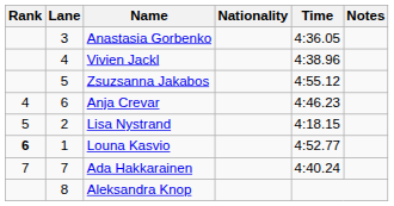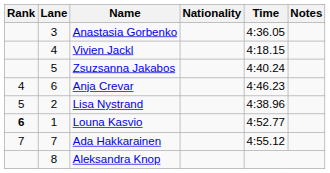 <table class="wikitable sortable" style="text-align:center">
 <tr>
 <th>Rank</th>
 <th>Lane</th>
 <th>Name</th>
 <th>Nationality</th>
 <th>Time</th>
 <th>Notes</th>
 </tr>
 <tr>
 <td></td>
 <td>3</td>
 <td align=left><a href='#'>Anastasia Gorbenko</a></td>
 <td align=left></td>
 <td>4:36.05</td>
 <td></td>
 </tr>
 <tr>
 <td></td>
 <td>4</td>
 <td align=left><a href='#'>Vivien Jackl</a></td>
 <td align=left></td>
-<td>4:38.96</td>
+<td>4:18.15</td>
 <td></td>
 </tr>
 <tr>
 <td></td>
 <td>5</td>
 <td align=left><a href='#'>Zsuzsanna Jakabos</a></td>
 <td align=left></td>
-<td>4:55.12</td>
+<td>4:40.24</td>
 <td></td>
 </tr>
 <tr>
 <td>4</td>
 <td>6</td>
 <td align=left><a href='#'>Anja Crevar</a></td>
 <td align=left></td>
 <td>4:46.23</td>
 <td></td>
 </tr>
 <tr>
 <td>5</td>
 <td>2</td>
 <td align=left><a href='#'>Lisa Nystrand</a></td>
 <td align=left></td>
-<td>4:18.15</td>
+<td>4:38.96</td>
 <td></td>
 </tr>
 <tr>
 <td><strong>6</strong></td>
 <td>1</td>
 <td align=left><a href='#'>Louna Kasvio</a></td>
 <td align=left></td>
 <td>4:52.77</td>
 <td></td>
 </tr>
 <tr>
 <td>7</td>
 <td>7</td>
 <td align=left><a href='#'>Ada Hakkarainen</a></td>
 <td align=left></td>
-<td>4:40.24</td>
+<td>4:55.12</td>
 <td></td>
 </tr>
 <tr>
 <td></td>
 <td>8</td>
 <td align=left><a href='#'>Aleksandra Knop</a></td>
 <td align=left></td>
 <td colspan=2></td>
 </tr>
 </table>
